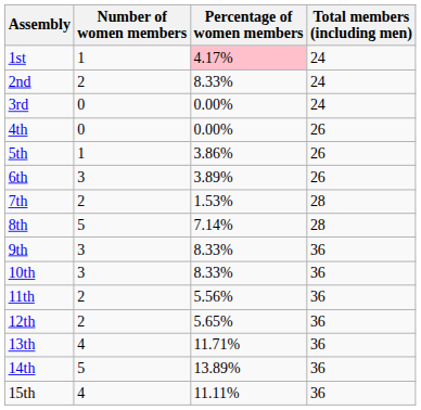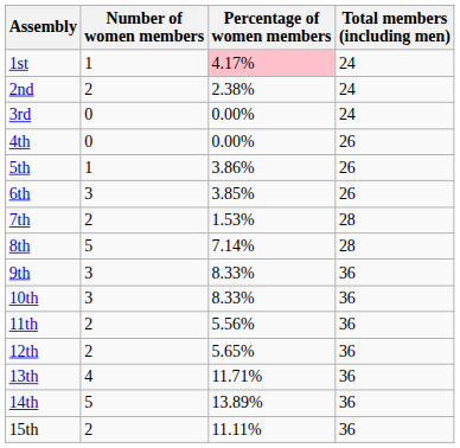 <table class=wikitable sortable>
 <tr>
 <th>Assembly</th>
 <th>Number of<br>women members</th>
 <th>Percentage of<br>women members</th>
 <th>Total members<br>(including men)</th>
 </tr>
 <tr>
 <td><a href='#'>1st</a></td>
 <td>1</td>
 <td style="background: pink;">4.17%</td>
 <td>24</td>
 </tr>
 <tr>
 <td><a href='#'>2nd</a></td>
 <td>2</td>
-<td>8.33%</td>
+<td>2.38%</td>
 <td>24</td>
 </tr>
 <tr>
 <td><a href='#'>3rd</a></td>
 <td>0</td>
 <td>0.00%</td>
 <td>24</td>
 </tr>
 <tr>
 <td><a href='#'>4th</a></td>
 <td>0</td>
 <td>0.00%</td>
 <td>26</td>
 </tr>
 <tr>
 <td><a href='#'>5th</a></td>
 <td>1</td>
 <td>3.86%</td>
 <td>26</td>
 </tr>
 <tr>
 <td><a href='#'>6th</a></td>
 <td>3</td>
-<td>3.89%</td>
+<td>3.85%</td>
 <td>26</td>
 </tr>
 <tr>
 <td><a href='#'>7th</a></td>
 <td>2</td>
 <td>1.53%</td>
 <td>28</td>
 </tr>
 <tr>
 <td><a href='#'>8th</a></td>
 <td>5</td>
 <td>7.14%</td>
 <td>28</td>
 </tr>
 <tr>
 <td><a href='#'>9th</a></td>
 <td>3</td>
 <td>8.33%</td>
 <td>36</td>
 </tr>
 <tr>
 <td><a href='#'>10th</a></td>
 <td>3</td>
 <td>8.33%</td>
 <td>36</td>
 </tr>
 <tr>
 <td><a href='#'>11th</a></td>
 <td>2</td>
 <td>5.56%</td>
 <td>36</td>
 </tr>
 <tr>
 <td><a href='#'>12th</a></td>
 <td>2</td>
 <td>5.65%</td>
 <td>36</td>
 </tr>
 <tr>
 <td><a href='#'>13th</a></td>
 <td>4</td>
 <td>11.71%</td>
 <td>36</td>
 </tr>
 <tr>
 <td><a href='#'>14th</a></td>
 <td>5</td>
 <td>13.89%</td>
 <td>36</td>
 </tr>
 <tr>
 <td>15th</td>
-<td>4</td>
+<td>2</td>
 <td>11.11%</td>
 <td>36</td>
 </tr>
 </table>
